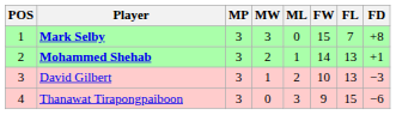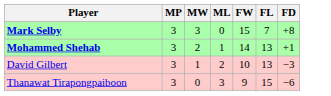 <table class="wikitable" style="text-align: center;">
 <tr>
-<th width=25>POS</th>
 <th width=225>Player</th>
 <th width=25>MP</th>
 <th width=25>MW</th>
 <th width=25>ML</th>
 <th width=25>FW</th>
 <th width=25>FL</th>
 <th width=25>FD</th>
 </tr>
 <tr style="background:#afa;">
-<td>1</td>
 <td style="text-align:left;"> <strong><a href='#'>Mark Selby</a></strong></td>
 <td>3</td>
 <td>3</td>
 <td>0</td>
 <td>15</td>
 <td>7</td>
 <td>+8</td>
 </tr>
 <tr style="background:#afa;">
-<td>2</td>
 <td style="text-align:left;"> <strong><a href='#'>Mohammed Shehab</a></strong></td>
 <td>3</td>
 <td>2</td>
 <td>1</td>
 <td>14</td>
 <td>13</td>
 <td>+1</td>
 </tr>
 <tr style="background:#fcc;">
-<td>3</td>
 <td style="text-align:left;"> <a href='#'>David Gilbert</a></td>
 <td>3</td>
 <td>1</td>
 <td>2</td>
 <td>10</td>
 <td>13</td>
 <td>−3</td>
 </tr>
 <tr style="background:#fcc;">
-<td>4</td>
 <td style="text-align:left;"> <a href='#'>Thanawat Tirapongpaiboon</a></td>
 <td>3</td>
 <td>0</td>
 <td>3</td>
 <td>9</td>
 <td>15</td>
 <td>−6</td>
 </tr>
 </table>
